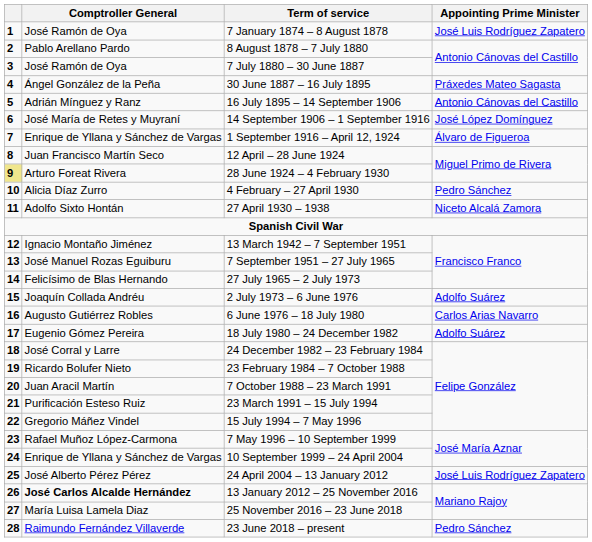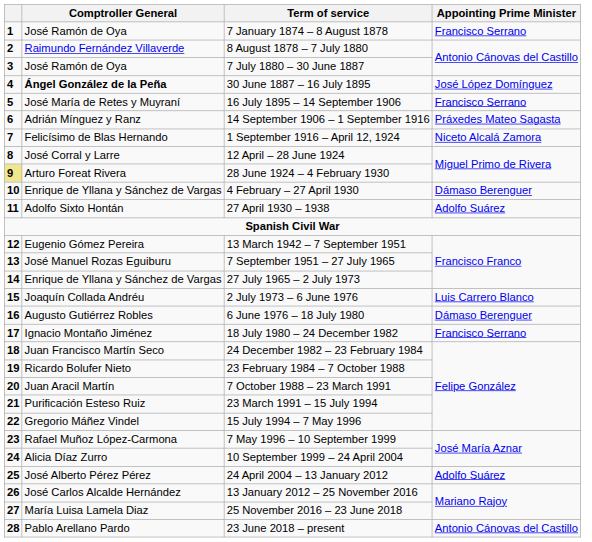 <table class="wikitable">
 <tr>
 <th></th>
 <th>Comptroller General</th>
 <th>Term of service</th>
 <th>Appointing Prime Minister</th>
 </tr>
 <tr>
 <td><strong>1</strong></td>
 <td>José Ramón de Oya</td>
 <td>7 January 1874 – 8 August 1878</td>
-<td><a href='#'>José Luis Rodríguez Zapatero</a></td>
+<td><a href='#'>Francisco Serrano</a></td>
 </tr>
 <tr>
 <td><strong>2</strong></td>
-<td>Pablo Arellano Pardo</td>
+<td><a href='#'>Raimundo Fernández Villaverde</a></td>
 <td>8 August 1878 – 7 July 1880</td>
 <td rowspan="2"><a href='#'>Antonio Cánovas del Castillo</a></td>
 </tr>
 <tr>
 <td><strong>3</strong></td>
 <td>José Ramón de Oya</td>
 <td>7 July 1880 – 30 June 1887</td>
 </tr>
 <tr>
 <td><strong>4</strong></td>
-<td>Ángel González de la Peña</td>
+<td><strong>Ángel González de la Peña</strong></td>
 <td>30 June 1887 – 16 July 1895</td>
+<td><a href='#'>José López Domínguez</a></td>
+</tr>
+<tr>
+<td><strong>5</strong></td>
+<td>José María de Retes y Muyraní</td>
+<td>16 July 1895 – 14 September 1906</td>
+<td><a href='#'>Francisco Serrano</a></td>
+</tr>
+<tr>
+<td><strong>6</strong></td>
+<td>Adrián Mínguez y Ranz</td>
+<td>14 September 1906 – 1 September 1916</td>
 <td><a href='#'>Práxedes Mateo Sagasta</a></td>
 </tr>
 <tr>
-<td><strong>5</strong></td>
-<td>Adrián Mínguez y Ranz</td>
-<td>16 July 1895 – 14 September 1906</td>
-<td><a href='#'>Antonio Cánovas del Castillo</a></td>
-</tr>
-<tr>
-<td><strong>6</strong></td>
-<td>José María de Retes y Muyraní</td>
-<td>14 September 1906 – 1 September 1916</td>
-<td><a href='#'>José López Domínguez</a></td>
-</tr>
-<tr>
 <td><strong>7</strong></td>
-<td>Enrique de Yllana y Sánchez de Vargas</td>
+<td>Felicísimo de Blas Hernando</td>
 <td>1 September 1916 – April 12, 1924</td>
-<td><a href='#'>Álvaro de Figueroa</a></td>
+<td><a href='#'>Niceto Alcalá Zamora</a></td>
 </tr>
 <tr>
 <td><strong>8</strong></td>
-<td>Juan Francisco Martín Seco</td>
+<td>José Corral y Larre</td>
 <td>12 April – 28 June 1924</td>
 <td rowspan="2"><a href='#'>Miguel Primo de Rivera</a></td>
 </tr>
 <tr>
 <td style="background: khaki;"><strong>9</strong></td>
 <td>Arturo Foreat Rivera</td>
 <td>28 June 1924 – 4 February 1930</td>
 </tr>
 <tr>
 <td><strong>10</strong></td>
-<td>Alicia Díaz Zurro</td>
+<td>Enrique de Yllana y Sánchez de Vargas</td>
 <td>4 February – 27 April 1930</td>
-<td><a href='#'>Pedro Sánchez</a></td>
+<td><a href='#'>Dámaso Berenguer</a></td>
 </tr>
 <tr>
 <td><strong>11</strong></td>
 <td>Adolfo Sixto Hontán</td>
 <td>27 April 1930 – 1938</td>
-<td><a href='#'>Niceto Alcalá Zamora</a></td>
+<td><a href='#'>Adolfo Suárez</a></td>
 </tr>
 <tr>
 <td colspan="4" style="text-align:center;"><strong>Spanish Civil War</strong></td>
 </tr>
 <tr>
 <td><strong>12</strong></td>
-<td>Ignacio Montaño Jiménez</td>
+<td>Eugenio Gómez Pereira</td>
 <td>13 March 1942 – 7 September 1951</td>
 <td rowspan="3"><a href='#'>Francisco Franco</a></td>
 </tr>
 <tr>
 <td><strong>13</strong></td>
 <td>José Manuel Rozas Eguiburu</td>
 <td>7 September 1951 – 27 July 1965</td>
 </tr>
 <tr>
 <td><strong>14</strong></td>
-<td>Felicísimo de Blas Hernando</td>
+<td>Enrique de Yllana y Sánchez de Vargas</td>
 <td>27 July 1965 – 2 July 1973</td>
 </tr>
 <tr>
 <td><strong>15</strong></td>
 <td>Joaquín Collada Andréu</td>
 <td>2 July 1973 – 6 June 1976</td>
-<td><a href='#'>Adolfo Suárez</a></td>
+<td><a href='#'>Luis Carrero Blanco</a></td>
 </tr>
 <tr>
 <td><strong>16</strong></td>
 <td>Augusto Gutiérrez Robles</td>
 <td>6 June 1976 – 18 July 1980</td>
-<td><a href='#'>Carlos Arias Navarro</a></td>
+<td><a href='#'>Dámaso Berenguer</a></td>
 </tr>
 <tr>
 <td><strong>17</strong></td>
-<td>Eugenio Gómez Pereira</td>
+<td>Ignacio Montaño Jiménez</td>
 <td>18 July 1980 – 24 December 1982</td>
-<td><a href='#'>Adolfo Suárez</a></td>
+<td><a href='#'>Francisco Serrano</a></td>
 </tr>
 <tr>
 <td><strong>18</strong></td>
-<td>José Corral y Larre</td>
+<td>Juan Francisco Martín Seco</td>
 <td>24 December 1982 – 23 February 1984</td>
 <td rowspan="5"><a href='#'>Felipe González</a></td>
 </tr>
 <tr>
 <td><strong>19</strong></td>
 <td>Ricardo Bolufer Nieto</td>
 <td>23 February 1984 – 7 October 1988</td>
 </tr>
 <tr>
 <td><strong>20</strong></td>
 <td>Juan Aracil Martín</td>
 <td>7 October 1988 – 23 March 1991</td>
 </tr>
 <tr>
 <td><strong>21</strong></td>
 <td>Purificación Esteso Ruiz</td>
 <td>23 March 1991 – 15 July 1994</td>
 </tr>
 <tr>
 <td><strong>22</strong></td>
 <td>Gregorio Máñez Vindel</td>
 <td>15 July 1994 – 7 May 1996</td>
 </tr>
 <tr>
 <td><strong>23</strong></td>
 <td>Rafael Muñoz López-Carmona</td>
 <td>7 May 1996 – 10 September 1999</td>
 <td rowspan="2"><a href='#'>José María Aznar</a></td>
 </tr>
 <tr>
 <td><strong>24</strong></td>
-<td>Enrique de Yllana y Sánchez de Vargas</td>
+<td>Alicia Díaz Zurro</td>
 <td>10 September 1999 – 24 April 2004</td>
 </tr>
 <tr>
 <td><strong>25</strong></td>
 <td>José Alberto Pérez Pérez</td>
 <td>24 April 2004 – 13 January 2012</td>
-<td><a href='#'>José Luis Rodríguez Zapatero</a></td>
+<td><a href='#'>Adolfo Suárez</a></td>
 </tr>
 <tr>
 <td><strong>26</strong></td>
-<td><strong>José Carlos Alcalde Hernández</strong></td>
+<td>José Carlos Alcalde Hernández</td>
 <td>13 January 2012 – 25 November 2016</td>
 <td rowspan="2"><a href='#'>Mariano Rajoy</a></td>
 </tr>
 <tr>
 <td><strong>27</strong></td>
 <td>María Luisa Lamela Diaz</td>
 <td>25 November 2016 – 23 June 2018</td>
 </tr>
 <tr>
 <td><strong>28</strong></td>
-<td><a href='#'>Raimundo Fernández Villaverde</a></td>
+<td>Pablo Arellano Pardo</td>
 <td>23 June 2018 – present</td>
-<td><a href='#'>Pedro Sánchez</a></td>
+<td><a href='#'>Antonio Cánovas del Castillo</a></td>
 </tr>
 </table>
